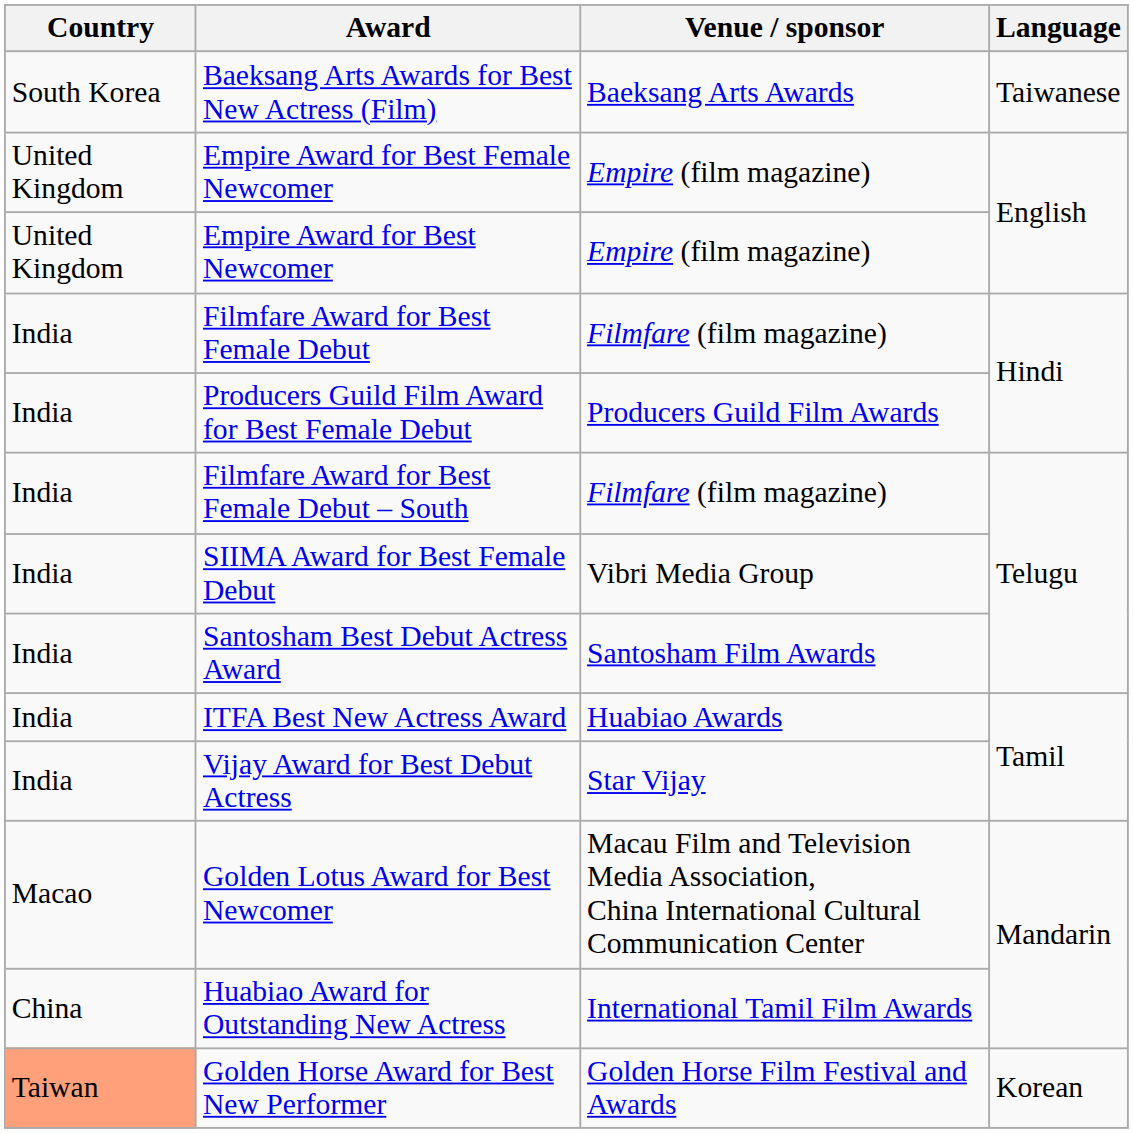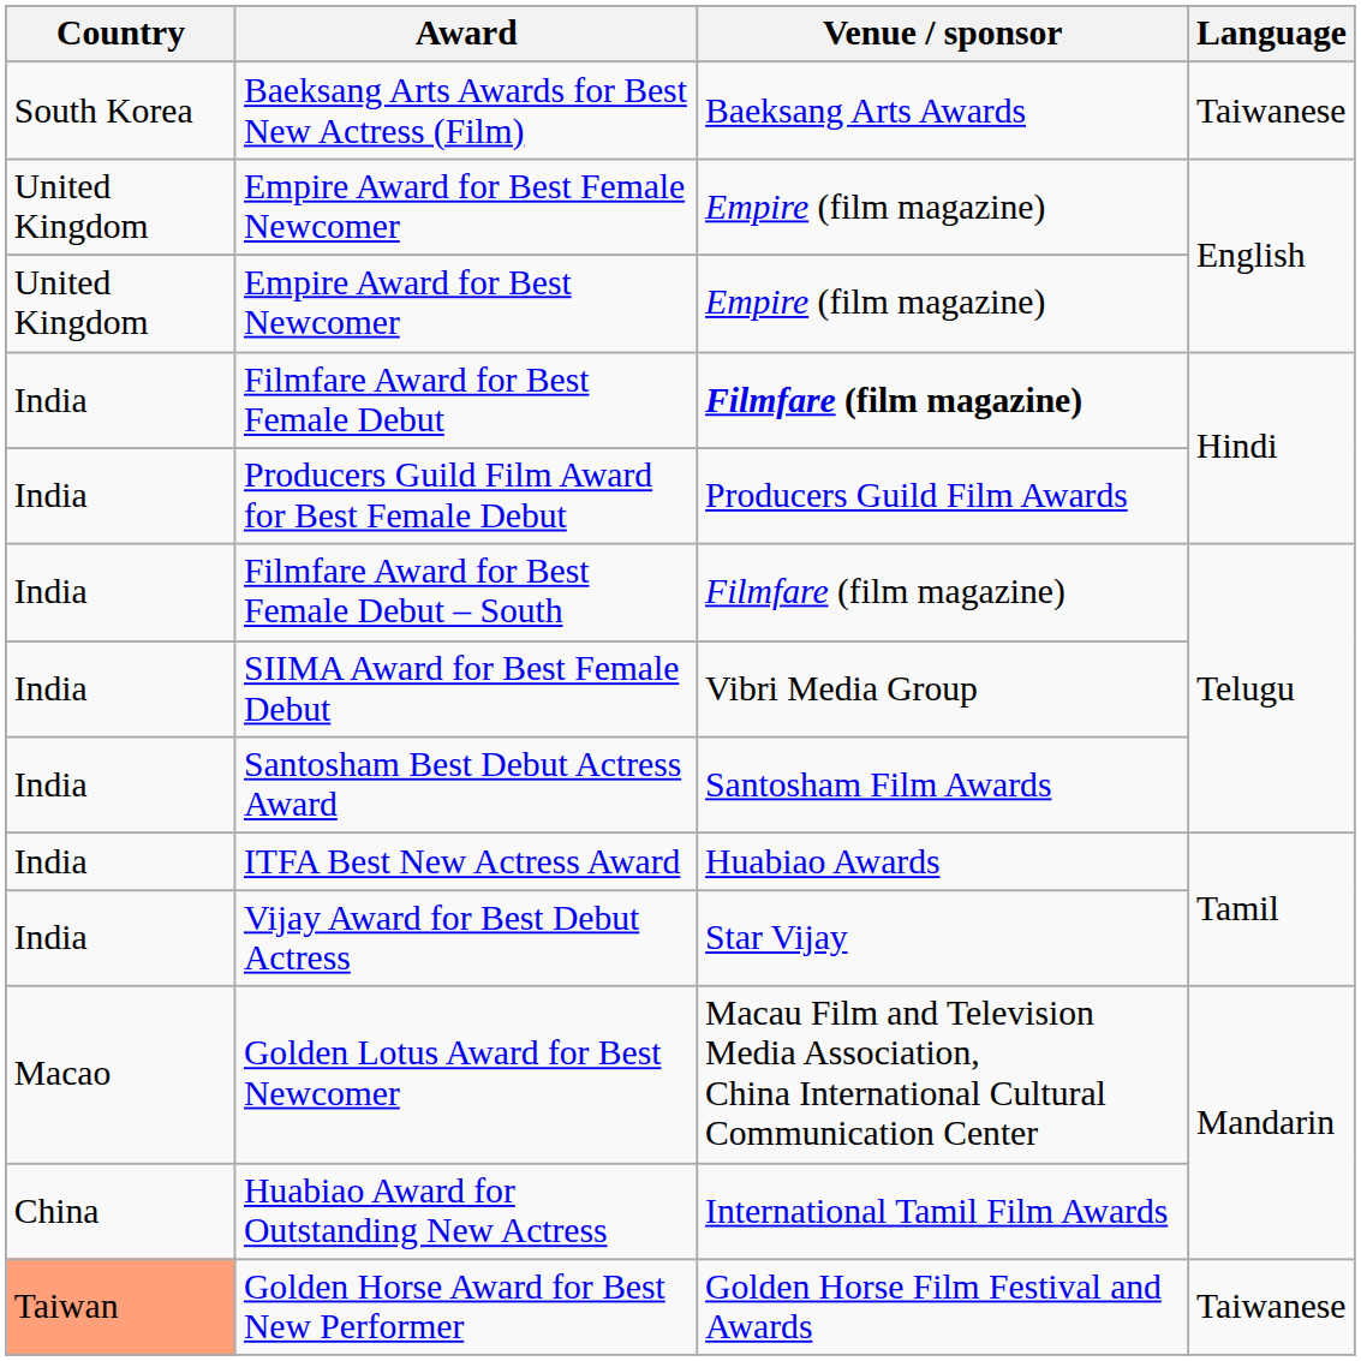 <table class="wikitable sortable">
 <tr>
 <th style="width:6em;">Country</th>
 <th>Award</th>
 <th>Venue / sponsor</th>
 <th>Language</th>
 </tr>
 <tr>
 <td>South Korea</td>
 <td><a href='#'>Baeksang Arts Awards for Best New Actress (Film)</a></td>
 <td><a href='#'>Baeksang Arts Awards</a></td>
 <td>Taiwanese</td>
 </tr>
 <tr>
 <td>United Kingdom</td>
 <td><a href='#'>Empire Award for Best Female Newcomer</a></td>
 <td><em><a href='#'>Empire</a></em> (film magazine)</td>
 <td rowspan="2">English</td>
 </tr>
 <tr>
 <td>United Kingdom</td>
 <td><a href='#'>Empire Award for Best Newcomer</a></td>
 <td><em><a href='#'>Empire</a></em> (film magazine)</td>
 </tr>
 <tr>
 <td>India</td>
 <td><a href='#'>Filmfare Award for Best Female Debut</a></td>
-<td><em><a href='#'>Filmfare</a></em> (film magazine)</td>
+<td><strong><em><a href='#'>Filmfare</a></em> (film magazine)</strong></td>
 <td rowspan="2">Hindi</td>
 </tr>
 <tr>
 <td>India</td>
 <td><a href='#'>Producers Guild Film Award for Best Female Debut</a></td>
 <td><a href='#'>Producers Guild Film Awards</a></td>
 </tr>
 <tr>
 <td>India</td>
 <td><a href='#'>Filmfare Award for Best Female Debut – South</a></td>
 <td><em><a href='#'>Filmfare</a></em> (film magazine)</td>
 <td rowspan="3">Telugu</td>
 </tr>
 <tr>
 <td>India</td>
 <td><a href='#'>SIIMA Award for Best Female Debut</a></td>
 <td>Vibri Media Group</td>
 </tr>
 <tr>
 <td>India</td>
 <td><a href='#'>Santosham Best Debut Actress Award</a></td>
 <td><a href='#'>Santosham Film Awards</a></td>
 </tr>
 <tr>
 <td>India</td>
 <td><a href='#'>ITFA Best New Actress Award</a></td>
 <td><a href='#'>Huabiao Awards</a></td>
 <td rowspan="2">Tamil</td>
 </tr>
 <tr>
 <td>India</td>
 <td><a href='#'>Vijay Award for Best Debut Actress</a></td>
 <td><a href='#'>Star Vijay</a></td>
 </tr>
 <tr>
 <td>Macao</td>
 <td><a href='#'>Golden Lotus Award for Best Newcomer</a></td>
 <td>Macau Film and Television Media Association,<br>China International Cultural Communication Center</td>
 <td rowspan="2">Mandarin</td>
 </tr>
 <tr>
 <td>China</td>
 <td><a href='#'>Huabiao Award for Outstanding New Actress</a></td>
 <td><a href='#'>International Tamil Film Awards</a></td>
 </tr>
 <tr>
 <td style="background: lightsalmon;">Taiwan</td>
 <td><a href='#'>Golden Horse Award for Best New Performer</a></td>
 <td><a href='#'>Golden Horse Film Festival and Awards</a></td>
-<td>Korean</td>
+<td>Taiwanese</td>
 </tr>
 </table>
